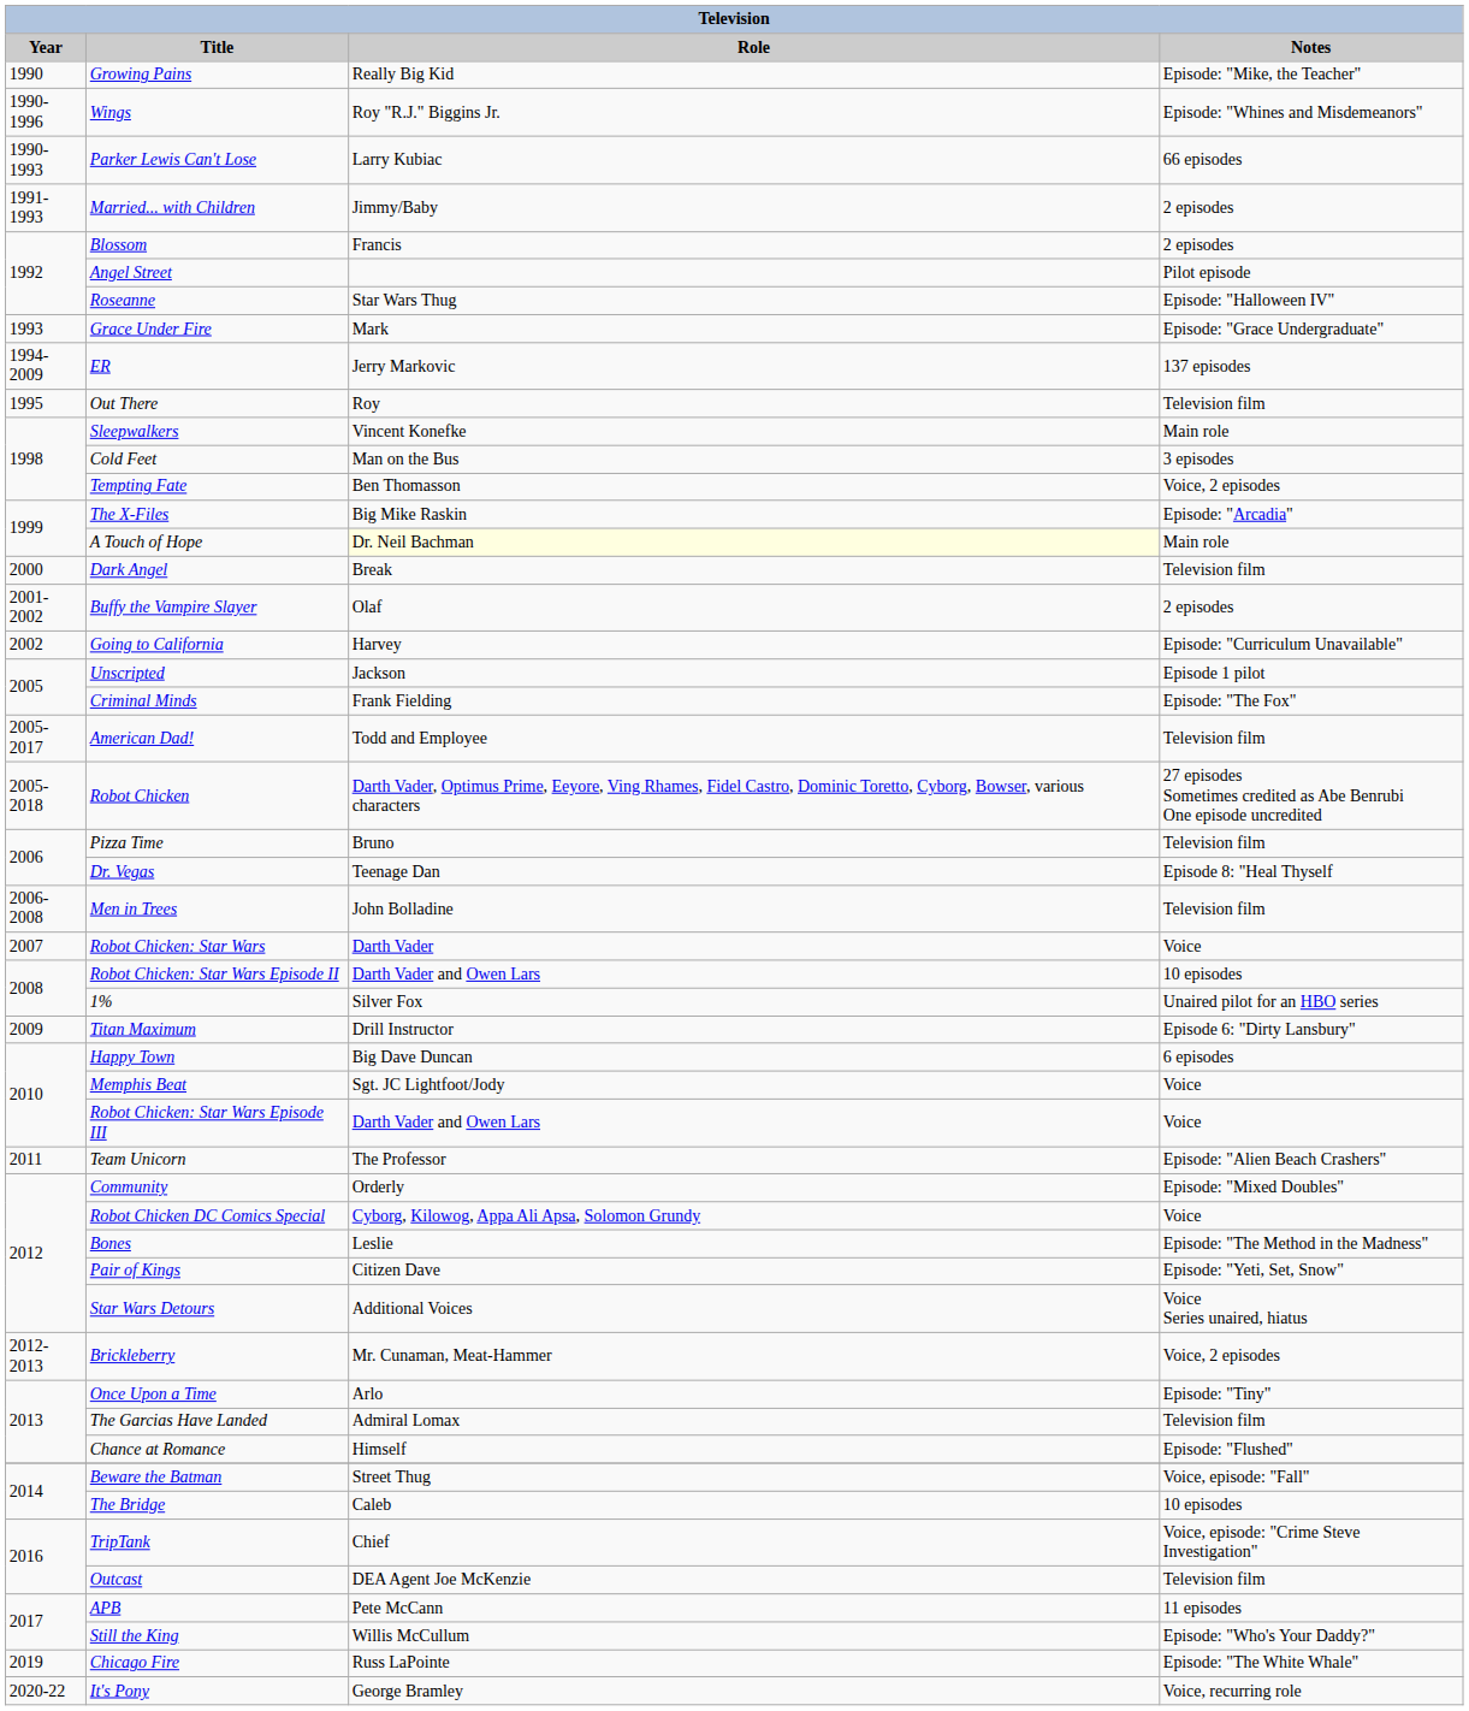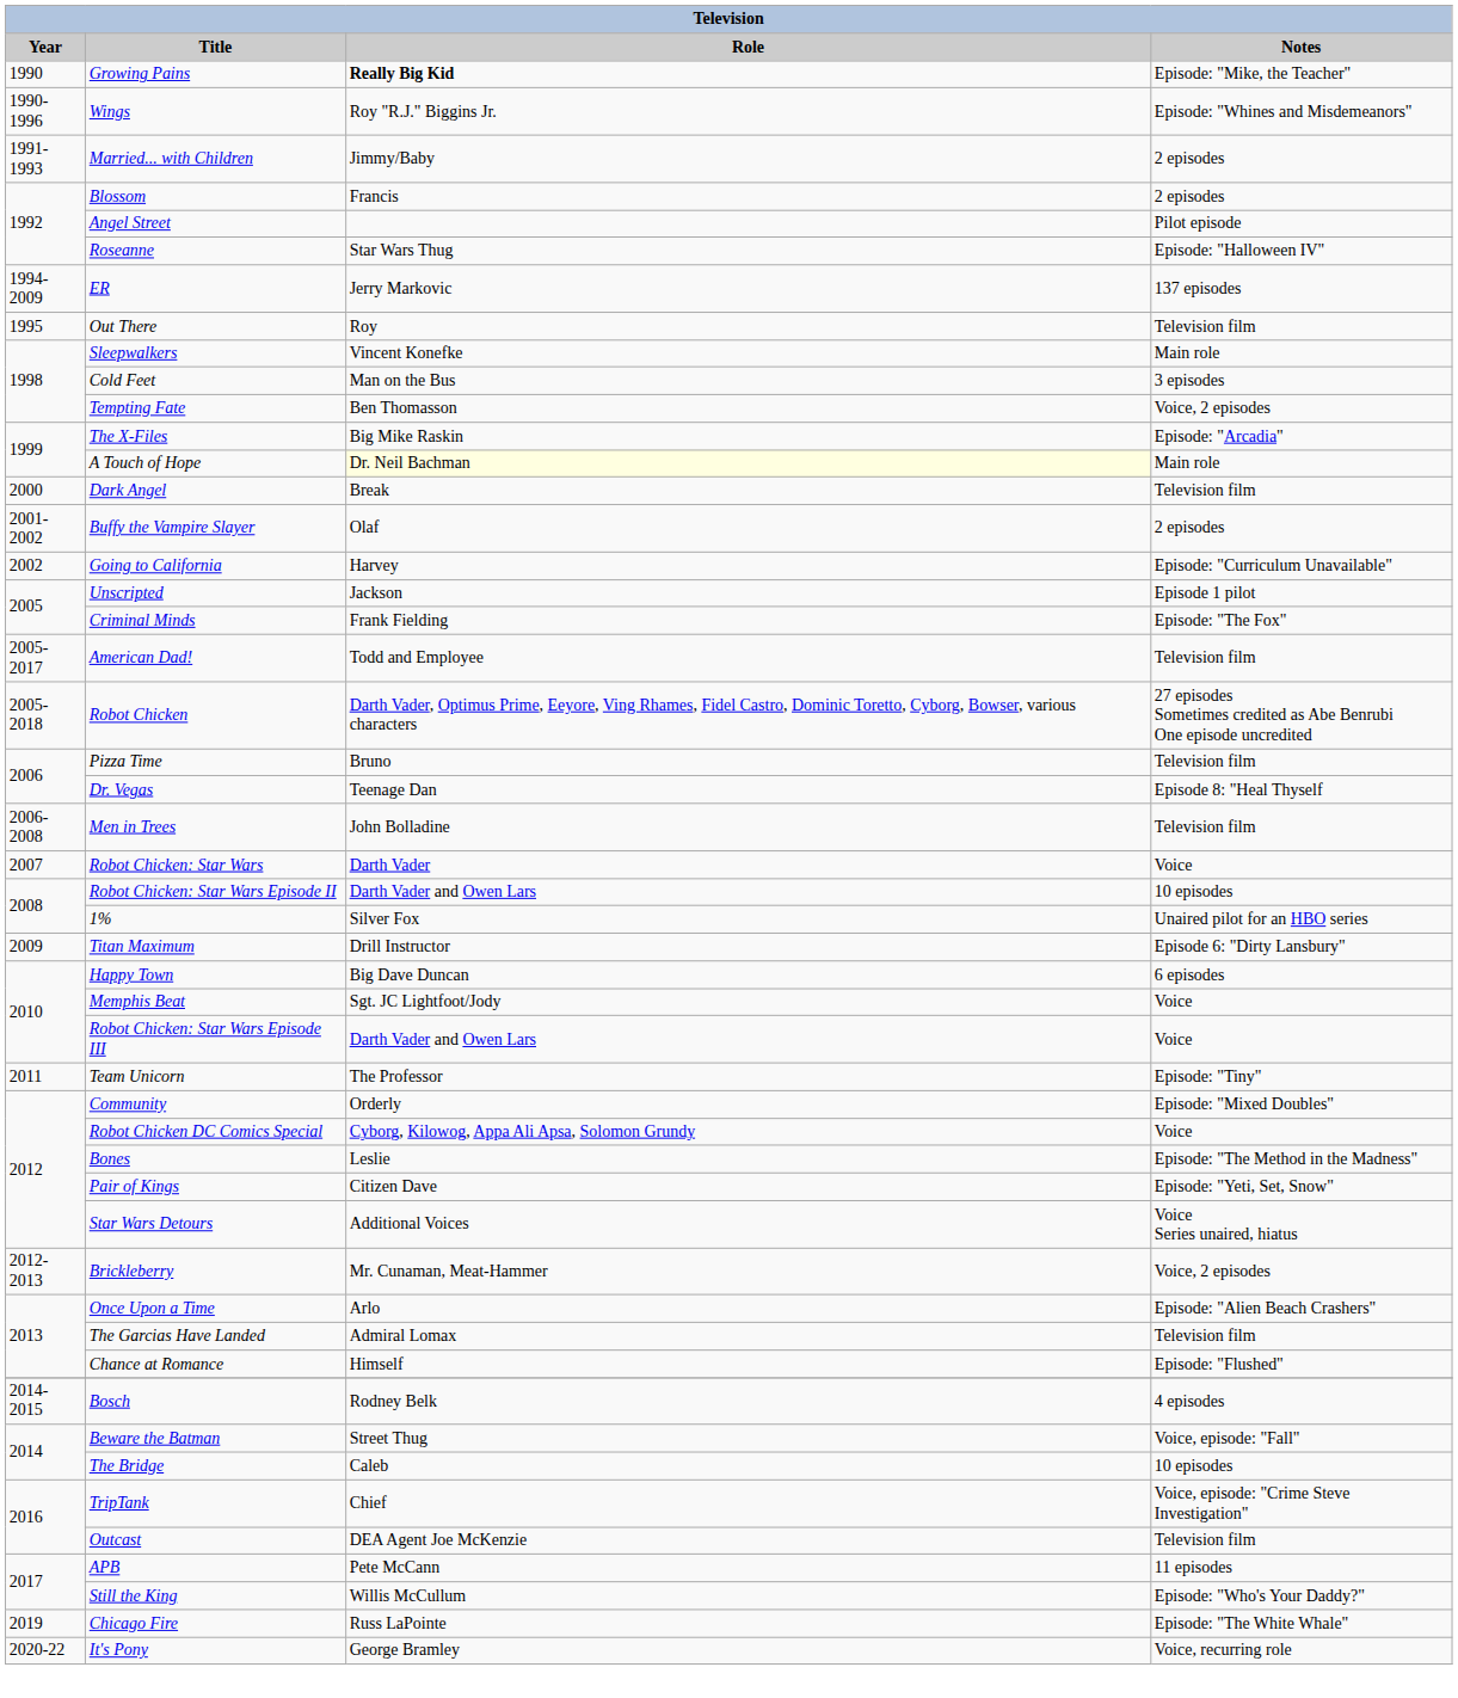 <table class="wikitable" style="font-size:90%;">
 <tr>
 <th colspan=4 style="background:#B0C4DE;">Television</th>
 </tr>
 <tr align="center">
 <th style="background: #CCCCCC;">Year</th>
 <th style="background: #CCCCCC;">Title</th>
 <th style="background: #CCCCCC;">Role</th>
 <th style="background: #CCCCCC;">Notes</th>
 </tr>
 <tr>
 <td>1990</td>
 <td><em><a href='#'>Growing Pains</a></em></td>
-<td>Really Big Kid</td>
+<td><strong>Really Big Kid</strong></td>
 <td>Episode: "Mike, the Teacher"</td>
 </tr>
 <tr>
 <td>1990-1996</td>
 <td><em><a href='#'>Wings</a></em></td>
 <td>Roy "R.J." Biggins Jr.</td>
 <td>Episode: "Whines and Misdemeanors"</td>
-</tr>
-<tr>
-<td>1990-1993</td>
-<td><em><a href='#'>Parker Lewis Can't Lose</a></em></td>
-<td>Larry Kubiac</td>
-<td>66 episodes</td>
 </tr>
 <tr>
 <td>1991-1993</td>
 <td><em><a href='#'>Married... with Children</a></em></td>
 <td>Jimmy/Baby</td>
 <td>2 episodes</td>
 </tr>
 <tr>
 <td rowspan=3>1992</td>
 <td><em><a href='#'>Blossom</a></em></td>
 <td>Francis</td>
 <td>2 episodes</td>
 </tr>
 <tr>
 <td><em><a href='#'>Angel Street</a></em></td>
 <td></td>
 <td>Pilot episode</td>
 </tr>
 <tr>
 <td><em><a href='#'>Roseanne</a></em></td>
 <td>Star Wars Thug</td>
 <td>Episode: "Halloween IV"</td>
-</tr>
-<tr>
-<td>1993</td>
-<td><em><a href='#'>Grace Under Fire</a></em></td>
-<td>Mark</td>
-<td>Episode: "Grace Undergraduate"</td>
 </tr>
 <tr>
 <td>1994-2009</td>
 <td><em><a href='#'>ER</a></em></td>
 <td>Jerry Markovic</td>
 <td>137 episodes</td>
 </tr>
 <tr>
 <td>1995</td>
 <td><em>Out There</em></td>
 <td>Roy</td>
 <td>Television film</td>
 </tr>
 <tr>
 <td rowspan=3>1998</td>
 <td><em><a href='#'>Sleepwalkers</a></em></td>
 <td>Vincent Konefke</td>
 <td>Main role</td>
 </tr>
 <tr>
 <td><em>Cold Feet</em></td>
 <td>Man on the Bus</td>
 <td>3 episodes</td>
 </tr>
 <tr>
 <td><em><a href='#'>Tempting Fate</a></em></td>
 <td>Ben Thomasson</td>
 <td>Voice, 2 episodes</td>
 </tr>
 <tr>
 <td rowspan=2>1999</td>
 <td><em><a href='#'>The X-Files</a></em></td>
 <td>Big Mike Raskin</td>
 <td>Episode: "<a href='#'>Arcadia</a>"</td>
 </tr>
 <tr>
 <td><em>A Touch of Hope</em></td>
 <td style="background: lightyellow;">Dr. Neil Bachman</td>
 <td>Main role</td>
 </tr>
 <tr>
 <td>2000</td>
 <td><em><a href='#'>Dark Angel</a></em></td>
 <td>Break</td>
 <td>Television film</td>
 </tr>
 <tr>
 <td>2001-2002</td>
 <td><em><a href='#'>Buffy the Vampire Slayer</a></em></td>
 <td>Olaf</td>
 <td>2 episodes</td>
 </tr>
 <tr>
 <td>2002</td>
 <td><em><a href='#'>Going to California</a></em></td>
 <td>Harvey</td>
 <td>Episode: "Curriculum Unavailable"</td>
 </tr>
 <tr>
 <td rowspan=2>2005</td>
 <td><em><a href='#'>Unscripted</a></em></td>
 <td>Jackson</td>
 <td>Episode 1 pilot</td>
 </tr>
 <tr>
 <td><em><a href='#'>Criminal Minds</a></em></td>
 <td>Frank Fielding</td>
 <td>Episode: "The Fox"</td>
 </tr>
 <tr>
 <td>2005-2017</td>
 <td><em><a href='#'>American Dad!</a></em></td>
 <td>Todd and Employee</td>
 <td>Television film</td>
 </tr>
 <tr>
 <td>2005-2018</td>
 <td><em><a href='#'>Robot Chicken</a></em></td>
 <td><a href='#'>Darth Vader</a>, <a href='#'>Optimus Prime</a>, <a href='#'>Eeyore</a>, <a href='#'>Ving Rhames</a>, <a href='#'>Fidel Castro</a>, <a href='#'>Dominic Toretto</a>, <a href='#'>Cyborg</a>, <a href='#'>Bowser</a>, various characters</td>
 <td>27 episodes<br> Sometimes credited as Abe Benrubi<br> One episode uncredited</td>
 </tr>
 <tr>
 <td rowspan=2>2006</td>
 <td><em>Pizza Time</em></td>
 <td>Bruno</td>
 <td>Television film</td>
 </tr>
 <tr>
 <td><em><a href='#'>Dr. Vegas</a></em></td>
 <td>Teenage Dan</td>
 <td>Episode 8: "Heal Thyself</td>
 </tr>
 <tr>
 <td>2006-2008</td>
 <td><em><a href='#'>Men in Trees</a></em></td>
 <td>John Bolladine</td>
 <td>Television film</td>
 </tr>
 <tr>
 <td>2007</td>
 <td><em><a href='#'>Robot Chicken: Star Wars</a></em></td>
 <td><a href='#'>Darth Vader</a></td>
 <td>Voice</td>
 </tr>
 <tr>
 <td rowspan=2>2008</td>
 <td><em><a href='#'>Robot Chicken: Star Wars Episode II</a></em></td>
 <td><a href='#'>Darth Vader</a> and <a href='#'>Owen Lars</a></td>
 <td>10 episodes</td>
 </tr>
 <tr>
 <td><em>1%</em></td>
 <td>Silver Fox</td>
 <td>Unaired pilot for an <a href='#'>HBO</a> series</td>
 </tr>
 <tr>
 <td>2009</td>
 <td><em><a href='#'>Titan Maximum</a></em></td>
 <td>Drill Instructor</td>
 <td>Episode 6: "Dirty Lansbury"</td>
 </tr>
 <tr>
 <td rowspan=3>2010</td>
 <td><em><a href='#'>Happy Town</a></em></td>
 <td>Big Dave Duncan</td>
 <td>6 episodes</td>
 </tr>
 <tr>
 <td><em><a href='#'>Memphis Beat</a></em></td>
 <td>Sgt. JC Lightfoot/Jody</td>
 <td>Voice</td>
 </tr>
 <tr>
 <td><em><a href='#'>Robot Chicken: Star Wars Episode III</a></em></td>
 <td><a href='#'>Darth Vader</a> and <a href='#'>Owen Lars</a></td>
 <td>Voice</td>
 </tr>
 <tr>
 <td>2011</td>
 <td><em>Team Unicorn</em></td>
 <td>The Professor</td>
-<td>Episode: "Alien Beach Crashers"</td>
+<td>Episode: "Tiny"</td>
 </tr>
 <tr>
 <td rowspan=5>2012</td>
 <td><em><a href='#'>Community</a></em></td>
 <td>Orderly</td>
 <td>Episode: "Mixed Doubles"</td>
 </tr>
 <tr>
 <td><em><a href='#'>Robot Chicken DC Comics Special</a></em></td>
 <td><a href='#'>Cyborg</a>, <a href='#'>Kilowog</a>, <a href='#'>Appa Ali Apsa</a>, <a href='#'>Solomon Grundy</a></td>
 <td>Voice</td>
 </tr>
 <tr>
 <td><em><a href='#'>Bones</a></em></td>
 <td>Leslie</td>
 <td>Episode: "The Method in the Madness"</td>
 </tr>
 <tr>
 <td><em><a href='#'>Pair of Kings</a></em></td>
 <td>Citizen Dave</td>
 <td>Episode: "Yeti, Set, Snow"</td>
 </tr>
 <tr>
 <td><em><a href='#'>Star Wars Detours</a></em></td>
 <td>Additional Voices</td>
 <td>Voice<br>Series unaired, hiatus</td>
 </tr>
 <tr>
 <td>2012-2013</td>
 <td><em><a href='#'>Brickleberry</a></em></td>
 <td>Mr. Cunaman, Meat-Hammer</td>
 <td>Voice, 2 episodes</td>
 </tr>
 <tr>
 <td rowspan=3>2013</td>
 <td><em><a href='#'>Once Upon a Time</a></em></td>
 <td>Arlo</td>
-<td>Episode: "Tiny"</td>
+<td>Episode: "Alien Beach Crashers"</td>
 </tr>
 <tr>
 <td><em>The Garcias Have Landed</em></td>
 <td>Admiral Lomax</td>
 <td>Television film</td>
 </tr>
 <tr>
 <td><em>Chance at Romance</em></td>
 <td>Himself</td>
 <td>Episode: "Flushed"</td>
 </tr>
 <tr>
+</tr>
+<tr>
+<td>2014-2015</td>
+<td><em><a href='#'>Bosch</a></em></td>
+<td>Rodney Belk</td>
+<td>4 episodes</td>
 </tr>
 <tr>
 <td rowspan=2>2014</td>
 <td><em><a href='#'>Beware the Batman</a></em></td>
 <td>Street Thug</td>
 <td>Voice, episode: "Fall"</td>
 </tr>
 <tr>
 <td><em><a href='#'>The Bridge</a></em></td>
 <td>Caleb</td>
 <td>10 episodes</td>
 </tr>
 <tr>
 <td rowspan=2>2016</td>
 <td><em><a href='#'>TripTank</a></em></td>
 <td>Chief</td>
 <td>Voice, episode: "Crime Steve Investigation"</td>
 </tr>
 <tr>
 <td><em><a href='#'>Outcast</a></em></td>
 <td>DEA Agent Joe McKenzie</td>
 <td>Television film</td>
 </tr>
 <tr>
 <td rowspan=2>2017</td>
 <td><em><a href='#'>APB</a></em></td>
 <td>Pete McCann</td>
 <td>11 episodes</td>
 </tr>
 <tr>
 <td><em><a href='#'>Still the King</a></em></td>
 <td>Willis McCullum</td>
 <td>Episode: "Who's Your Daddy?"</td>
 </tr>
 <tr>
 <td>2019</td>
 <td><em><a href='#'>Chicago Fire</a></em></td>
 <td>Russ LaPointe</td>
 <td>Episode: "The White Whale"</td>
 </tr>
 <tr>
 <td>2020-22</td>
 <td><em><a href='#'>It's Pony</a></em></td>
 <td>George Bramley</td>
 <td>Voice, recurring role</td>
 </tr>
 </table>
